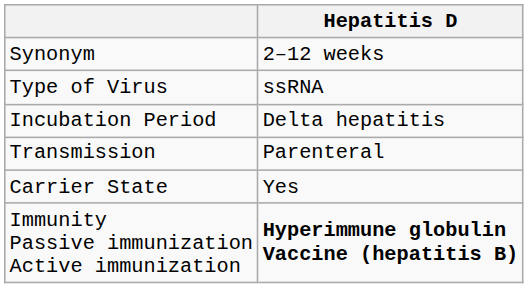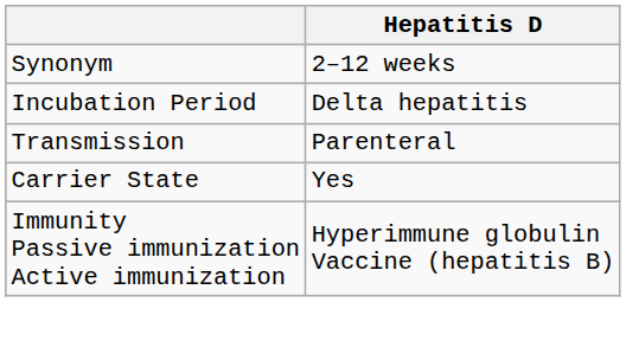 <table class="wikitable">
 <tr>
 <th></th>
 <th>Hepatitis D</th>
 </tr>
 <tr>
 <td>Synonym</td>
 <td>2–12 weeks</td>
-</tr>
-<tr>
-<td>Type of Virus</td>
-<td>ssRNA</td>
 </tr>
 <tr>
 <td>Incubation Period</td>
 <td>Delta hepatitis</td>
 </tr>
 <tr>
 <td>Transmission</td>
 <td>Parenteral</td>
 </tr>
 <tr>
 <td>Carrier State</td>
 <td>Yes</td>
 </tr>
 <tr>
 <td>Immunity<br>Passive immunization<br>Active immunization</td>
-<td><strong>Hyperimmune globulin<br>Vaccine (hepatitis B)</strong></td>
+<td>Hyperimmune globulin<br>Vaccine (hepatitis B)</td>
 </tr>
 </table>
